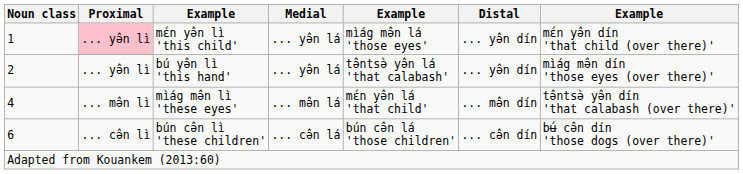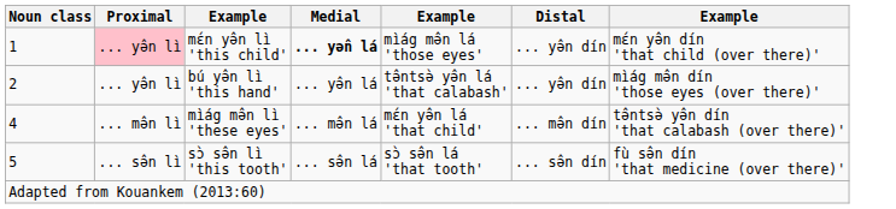 <table class="wikitable">
 <tr>
 <th>Noun class</th>
 <th>Proximal<br></th>
 <th>Example</th>
 <th>Medial<br></th>
 <th>Example</th>
 <th>Distal<br></th>
 <th>Example</th>
 </tr>
 <tr>
 <td>1</td>
 <td style="background: pink;">... yə̂n lì</td>
 <td>mɛ́n yə̂n lì<br>'this child'</td>
-<td>... yə̂n lá</td>
+<td><strong>... yə̂n lá</strong></td>
 <td>mìág mə̂n lá<br>'those eyes'</td>
 <td>... yə̂n dín</td>
 <td>mɛ́n yə̂n dín<br>'that child (over there)'</td>
 </tr>
 <tr>
 <td>2</td>
 <td>... yə̂n lì</td>
 <td>bú yə̂n lì<br>'this hand'</td>
 <td>... yə̂n lá</td>
 <td>tə̂ntsə̀ yə̂n lá<br>'that calabash'</td>
 <td>... yə̂n dín</td>
 <td>mìág mə̂n dín<br>'those eyes (over there)'</td>
 </tr>
 <tr>
 <td>4</td>
 <td>... mə̂n lì</td>
 <td>mìág mə̂n lì<br>'these eyes'</td>
 <td>... mə̂n lá</td>
 <td>mɛ́n yə̂n lá<br>'that child'</td>
 <td>... mə̂n dín</td>
 <td>tə̂ntsə̀ yə̂n dín<br>'that calabash (over there)'</td>
 </tr>
 <tr>
-<td>6</td>
-<td>... cə̂n lì</td>
-<td>bún cə̂n lì<br>'these children'</td>
-<td>... cə̂n lá</td>
-<td>bún cə̂n lá<br>'those children'</td>
-<td>... cə̂n dín</td>
-<td>bʉ́ cə̂n dín<br>'those dogs (over there)'</td>
+<td>5</td>
+<td>... sə̂n lì</td>
+<td>sɔ̀ sə̂n lì<br>'this tooth'</td>
+<td>... sə̂n lá</td>
+<td>sɔ̀ sə̂n lá<br>'that tooth'</td>
+<td>... sə̂n dín</td>
+<td>fù sə̂n dín<br>'that medicine (over there)'</td>
 </tr>
 <tr>
 <td colspan="7">Adapted from Kouankem (2013:60)</td>
 </tr>
 </table>
